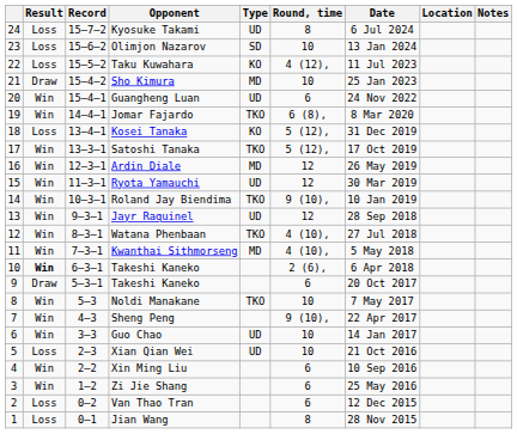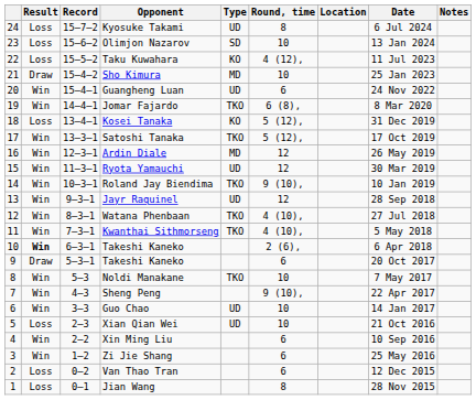 <table class="wikitable" style="text-align:center; font-size:95%">
 <tr>
 <th></th>
 <th>Result</th>
 <th>Record</th>
 <th>Opponent</th>
 <th>Type</th>
 <th>Round, time</th>
+<th>Location</th>
 <th>Date</th>
-<th>Location</th>
 <th>Notes</th>
 </tr>
 <tr>
 <td>24</td>
 <td>Loss</td>
 <td>15–7–2</td>
 <td style="text-align:left;">Kyosuke Takami</td>
 <td>UD</td>
 <td>8</td>
+<td style="text-align:left;"></td>
 <td>6 Jul 2024</td>
-<td style="text-align:left;"></td>
 <td></td>
 </tr>
 <tr>
 <td>23</td>
 <td>Loss</td>
 <td>15–6–2</td>
 <td style="text-align:left;">Olimjon Nazarov</td>
 <td>SD</td>
 <td>10</td>
+<td style="text-align:left;"></td>
 <td>13 Jan 2024</td>
-<td style="text-align:left;"></td>
 <td style="text-align:left;"></td>
 </tr>
 <tr>
 <td>22</td>
 <td>Loss</td>
 <td>15–5–2</td>
 <td style="text-align:left;">Taku Kuwahara</td>
 <td>KO</td>
 <td>4 (12), </td>
+<td style="text-align:left;"></td>
 <td>11 Jul 2023</td>
-<td style="text-align:left;"></td>
 <td align="left"></td>
 </tr>
 <tr>
 <td>21</td>
 <td>Draw</td>
 <td>15–4–2</td>
 <td style="text-align:left;"><a href='#'>Sho Kimura</a></td>
 <td>MD</td>
 <td>10</td>
+<td style="text-align:left;"></td>
 <td>25 Jan 2023</td>
-<td style="text-align:left;"></td>
 <td align="left"></td>
 </tr>
 <tr>
 <td>20</td>
 <td>Win</td>
 <td>15–4–1</td>
 <td style="text-align:left;">Guangheng Luan</td>
 <td>UD</td>
 <td>6</td>
+<td style="text-align:left;"></td>
 <td>24 Nov 2022</td>
-<td style="text-align:left;"></td>
 <td></td>
 </tr>
 <tr>
 <td>19</td>
 <td>Win</td>
 <td>14–4–1</td>
 <td style="text-align:left;">Jomar Fajardo</td>
 <td>TKO</td>
 <td>6 (8), </td>
+<td style="text-align:left;"></td>
 <td>8 Mar 2020</td>
-<td style="text-align:left;"></td>
 <td></td>
 </tr>
 <tr>
 <td>18</td>
 <td>Loss</td>
 <td>13–4–1</td>
 <td style="text-align:left;"><a href='#'>Kosei Tanaka</a></td>
 <td>KO</td>
 <td>5 (12), </td>
+<td style="text-align:left;"></td>
 <td>31 Dec 2019</td>
-<td style="text-align:left;"></td>
 <td align="left"></td>
 </tr>
 <tr>
 <td>17</td>
 <td>Win</td>
 <td>13–3–1</td>
 <td style="text-align:left;">Satoshi Tanaka</td>
 <td>TKO</td>
 <td>5 (12), </td>
+<td style="text-align:left;"></td>
 <td>17 Oct 2019</td>
-<td style="text-align:left;"></td>
 <td align="left"></td>
 </tr>
 <tr>
 <td>16</td>
 <td>Win</td>
 <td>12–3–1</td>
 <td style="text-align:left;"><a href='#'>Ardin Diale</a></td>
 <td>MD</td>
 <td>12</td>
+<td style="text-align:left;"></td>
 <td>26 May 2019</td>
-<td style="text-align:left;"></td>
 <td align="left"></td>
 </tr>
 <tr>
 <td>15</td>
 <td>Win</td>
 <td>11–3–1</td>
 <td style="text-align:left;"><a href='#'>Ryota Yamauchi</a></td>
 <td>UD</td>
 <td>12</td>
+<td style="text-align:left;"></td>
 <td>30 Mar 2019</td>
-<td style="text-align:left;"></td>
 <td align="left"></td>
 </tr>
 <tr>
 <td>14</td>
 <td>Win</td>
 <td>10–3–1</td>
 <td style="text-align:left;">Roland Jay Biendima</td>
 <td>TKO</td>
 <td>9 (10), </td>
+<td style="text-align:left;"></td>
 <td>10 Jan 2019</td>
-<td style="text-align:left;"></td>
 <td></td>
 </tr>
 <tr>
 <td>13</td>
 <td>Win</td>
 <td>9–3–1</td>
 <td style="text-align:left;"><a href='#'>Jayr Raquinel</a></td>
 <td>UD</td>
 <td>12</td>
+<td style="text-align:left;"></td>
 <td>28 Sep 2018</td>
-<td style="text-align:left;"></td>
 <td align="left"></td>
 </tr>
 <tr>
 <td>12</td>
 <td>Win</td>
 <td>8–3–1</td>
 <td style="text-align:left;">Watana Phenbaan</td>
 <td>TKO</td>
 <td>4 (10), </td>
+<td style="text-align:left;"></td>
 <td>27 Jul 2018</td>
-<td style="text-align:left;"></td>
 <td align="left"></td>
 </tr>
 <tr>
 <td>11</td>
 <td>Win</td>
 <td>7–3–1</td>
 <td style="text-align:left;"><a href='#'>Kwanthai Sithmorseng</a></td>
-<td>MD</td>
+<td>TKO</td>
 <td>4 (10), </td>
+<td style="text-align:left;"></td>
 <td>5 May 2018</td>
-<td style="text-align:left;"></td>
 <td></td>
 </tr>
 <tr>
 <td>10</td>
 <td><strong>Win</strong></td>
 <td>6–3–1</td>
 <td style="text-align:left;">Takeshi Kaneko</td>
 <td></td>
 <td>2 (6), </td>
+<td style="text-align:left;"></td>
 <td>6 Apr 2018</td>
-<td style="text-align:left;"></td>
 <td></td>
 </tr>
 <tr>
 <td>9</td>
 <td>Draw</td>
 <td>5–3–1</td>
 <td style="text-align:left;">Takeshi Kaneko</td>
 <td></td>
 <td>6</td>
+<td style="text-align:left;"></td>
 <td>20 Oct 2017</td>
-<td style="text-align:left;"></td>
 <td></td>
 </tr>
 <tr>
 <td>8</td>
 <td>Win</td>
 <td>5–3</td>
 <td style="text-align:left;">Noldi Manakane</td>
 <td>TKO</td>
 <td>10</td>
+<td style="text-align:left;"></td>
 <td>7 May 2017</td>
-<td style="text-align:left;"></td>
 <td></td>
 </tr>
 <tr>
 <td>7</td>
 <td>Win</td>
 <td>4–3</td>
 <td style="text-align:left;">Sheng Peng</td>
 <td></td>
 <td>9 (10), </td>
+<td style="text-align:left;"></td>
 <td>22 Apr 2017</td>
-<td style="text-align:left;"></td>
 <td></td>
 </tr>
 <tr>
 <td>6</td>
 <td>Win</td>
 <td>3–3</td>
 <td style="text-align:left;">Guo Chao</td>
 <td>UD</td>
 <td>10</td>
+<td style="text-align:left;"></td>
 <td>14 Jan 2017</td>
-<td style="text-align:left;"></td>
 <td></td>
 </tr>
 <tr>
 <td>5</td>
 <td>Loss</td>
 <td>2–3</td>
 <td style="text-align:left;">Xian Qian Wei</td>
 <td>UD</td>
 <td>10</td>
+<td style="text-align:left;"></td>
 <td>21 Oct 2016</td>
-<td style="text-align:left;"></td>
 <td></td>
 </tr>
 <tr>
 <td>4</td>
 <td>Win</td>
 <td>2–2</td>
 <td style="text-align:left;">Xin Ming Liu</td>
 <td></td>
 <td>6</td>
+<td style="text-align:left;"></td>
 <td>10 Sep 2016</td>
-<td style="text-align:left;"></td>
 <td></td>
 </tr>
 <tr>
 <td>3</td>
 <td>Win</td>
 <td>1–2</td>
 <td style="text-align:left;">Zi Jie Shang</td>
 <td></td>
 <td>6</td>
+<td style="text-align:left;"></td>
 <td>25 May 2016</td>
-<td style="text-align:left;"></td>
 <td></td>
 </tr>
 <tr>
 <td>2</td>
 <td>Loss</td>
 <td>0–2</td>
 <td style="text-align:left;">Van Thao Tran</td>
 <td></td>
 <td>6</td>
+<td style="text-align:left;"></td>
 <td>12 Dec 2015</td>
-<td style="text-align:left;"></td>
 <td></td>
 </tr>
 <tr>
 <td>1</td>
 <td>Loss</td>
 <td>0–1</td>
 <td style="text-align:left;">Jian Wang</td>
 <td></td>
 <td>8</td>
+<td style="text-align:left;"></td>
 <td>28 Nov 2015</td>
-<td style="text-align:left;"></td>
 <td></td>
 </tr>
 </table>
